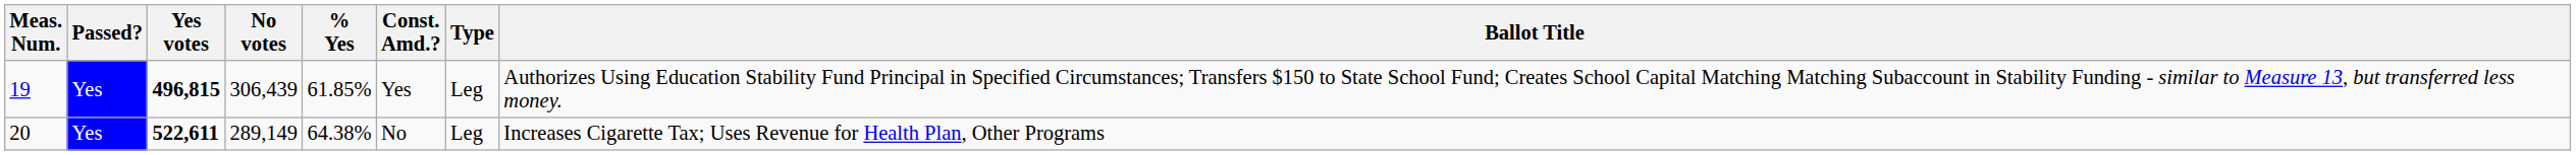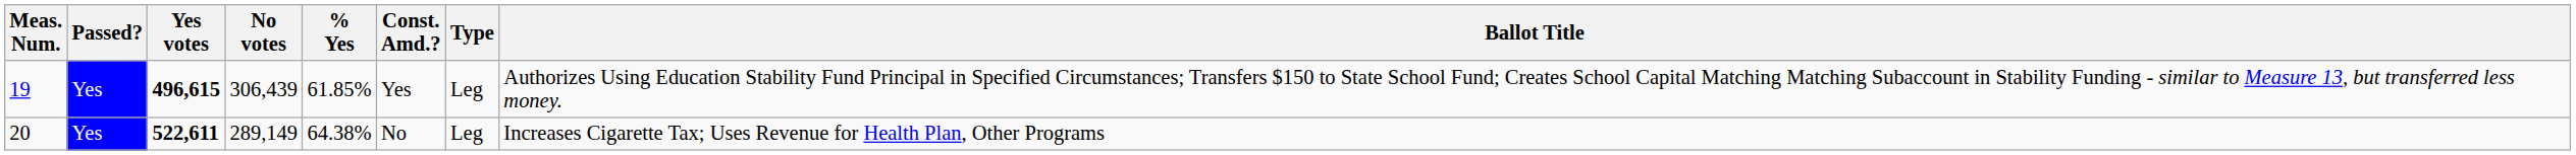 <table class="wikitable sortable">
 <tr>
 <th>Meas.<br>Num.</th>
 <th>Passed?</th>
 <th>Yes<br>votes</th>
 <th>No<br>votes</th>
 <th>%<br>Yes</th>
 <th>Const.<br>Amd.?</th>
 <th>Type</th>
 <th>Ballot Title</th>
 </tr>
 <tr>
 <td><a href='#'>19</a></td>
 <td style="background:blue;color:white">Yes</td>
-<td><strong>496,815</strong></td>
+<td><strong>496,615</strong></td>
 <td>306,439</td>
 <td>61.85%</td>
 <td>Yes</td>
 <td>Leg</td>
 <td>Authorizes Using Education Stability Fund Principal in Specified Circumstances; Transfers $150 to State School Fund; Creates School Capital Matching Matching Subaccount in Stability Funding - <em>similar to <a href='#'>Measure 13</a>, but transferred less money.</em></td>
 </tr>
 <tr>
 <td>20</td>
 <td style="background:blue;color:white">Yes</td>
 <td><strong>522,611</strong></td>
 <td>289,149</td>
 <td>64.38%</td>
 <td>No</td>
 <td>Leg</td>
 <td>Increases Cigarette Tax; Uses Revenue for <a href='#'>Health Plan</a>, Other Programs</td>
 </tr>
 </table>
